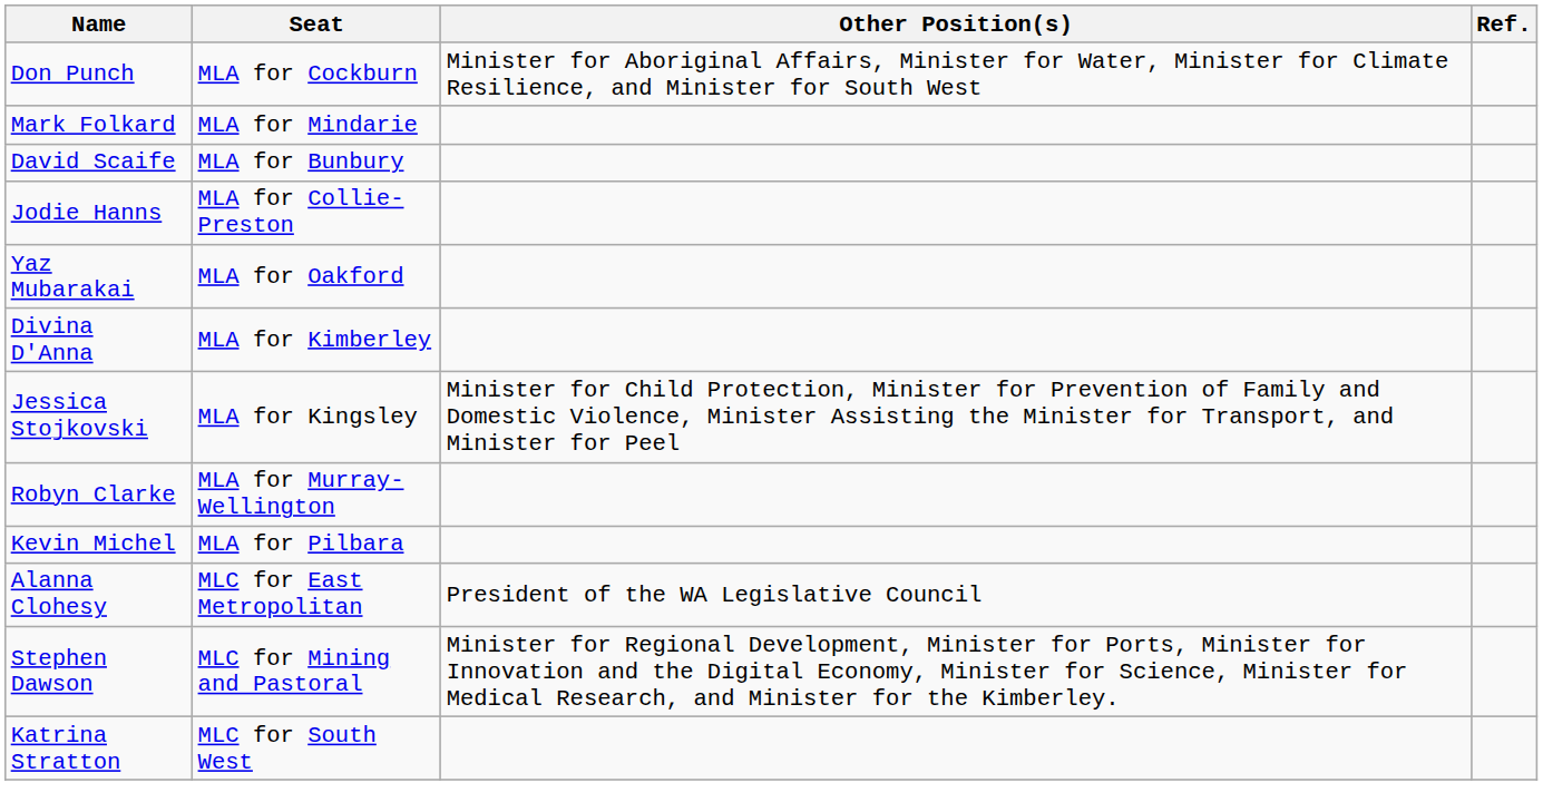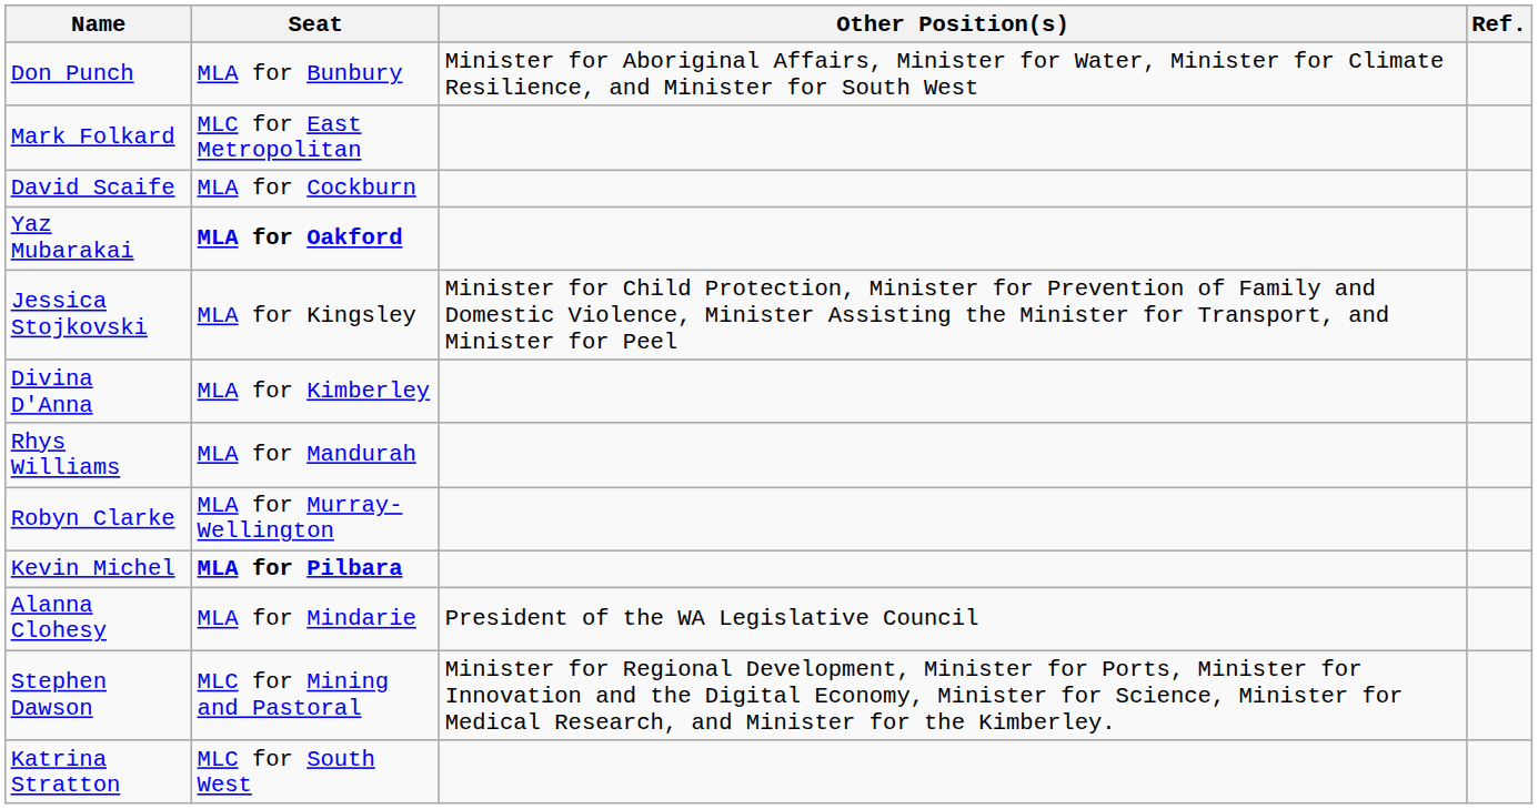 <table class="wikitable">
 <tr>
 <th>Name</th>
 <th>Seat</th>
 <th>Other Position(s)</th>
 <th>Ref.</th>
 </tr>
 <tr>
 <td><a href='#'>Don Punch</a></td>
-<td><a href='#'>MLA</a> for <a href='#'>Cockburn</a></td>
+<td><a href='#'>MLA</a> for <a href='#'>Bunbury</a></td>
 <td>Minister for Aboriginal Affairs, Minister for Water, Minister for Climate Resilience, and Minister for South West</td>
 <td></td>
 </tr>
 <tr>
 <td><a href='#'>Mark Folkard</a></td>
-<td><a href='#'>MLA</a> for <a href='#'>Mindarie</a></td>
+<td><a href='#'>MLC</a> for <a href='#'>East Metropolitan</a></td>
 <td></td>
 <td></td>
 </tr>
 <tr>
 <td><a href='#'>David Scaife</a></td>
-<td><a href='#'>MLA</a> for <a href='#'>Bunbury</a></td>
-<td></td>
-<td></td>
-</tr>
-<tr>
-<td><a href='#'>Jodie Hanns</a></td>
-<td><a href='#'>MLA</a> for <a href='#'>Collie-Preston</a></td>
+<td><a href='#'>MLA</a> for <a href='#'>Cockburn</a></td>
 <td></td>
 <td></td>
 </tr>
 <tr>
 <td><a href='#'>Yaz Mubarakai</a></td>
-<td><a href='#'>MLA</a> for <a href='#'>Oakford</a></td>
-<td></td>
-<td></td>
-</tr>
-<tr>
-<td><a href='#'>Divina D'Anna</a></td>
-<td><a href='#'>MLA</a> for <a href='#'>Kimberley</a></td>
+<td><strong><a href='#'>MLA</a> for <a href='#'>Oakford</a></strong></td>
 <td></td>
 <td></td>
 </tr>
 <tr>
 <td><a href='#'>Jessica Stojkovski</a></td>
 <td><a href='#'>MLA</a> for Kingsley</td>
 <td>Minister for Child Protection, Minister for Prevention of Family and Domestic Violence, Minister Assisting the Minister for Transport, and Minister for Peel</td>
 <td></td>
 </tr>
 <tr>
+<td><a href='#'>Divina D'Anna</a></td>
+<td><a href='#'>MLA</a> for <a href='#'>Kimberley</a></td>
+<td></td>
+<td></td>
+</tr>
+<tr>
+<td><a href='#'>Rhys Williams</a></td>
+<td><a href='#'>MLA</a> for <a href='#'>Mandurah</a></td>
+<td></td>
+<td></td>
+</tr>
+<tr>
 <td><a href='#'>Robyn Clarke</a></td>
 <td><a href='#'>MLA</a> for <a href='#'>Murray-Wellington</a></td>
 <td></td>
 <td></td>
 </tr>
 <tr>
 <td><a href='#'>Kevin Michel</a></td>
-<td><a href='#'>MLA</a> for <a href='#'>Pilbara</a></td>
+<td><strong><a href='#'>MLA</a> for <a href='#'>Pilbara</a></strong></td>
 <td></td>
 <td></td>
 </tr>
 <tr>
 <td><a href='#'>Alanna Clohesy</a></td>
-<td><a href='#'>MLC</a> for <a href='#'>East Metropolitan</a></td>
+<td><a href='#'>MLA</a> for <a href='#'>Mindarie</a></td>
 <td>President of the WA Legislative Council</td>
 <td></td>
 </tr>
 <tr>
 <td><a href='#'>Stephen Dawson</a></td>
 <td><a href='#'>MLC</a> for <a href='#'>Mining and Pastoral</a></td>
 <td>Minister for Regional Development, Minister for Ports, Minister for Innovation and the Digital Economy, Minister for Science, Minister for Medical Research, and Minister for the Kimberley.</td>
 <td></td>
 </tr>
 <tr>
 <td><a href='#'>Katrina Stratton</a></td>
 <td><a href='#'>MLC</a> for <a href='#'>South West</a></td>
 <td></td>
 <td></td>
 </tr>
 </table>
